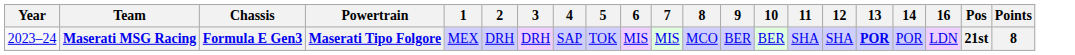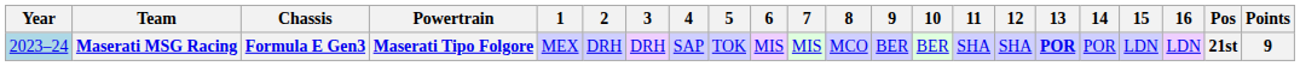 <table class="wikitable" style="text-align:center; font-size:85%">
 <tr>
 <th>Year</th>
 <th>Team</th>
 <th>Chassis</th>
 <th>Powertrain</th>
 <th>1</th>
 <th>2</th>
 <th>3</th>
 <th>4</th>
 <th>5</th>
 <th>6</th>
 <th>7</th>
 <th>8</th>
 <th>9</th>
 <th>10</th>
 <th>11</th>
 <th>12</th>
 <th>13</th>
 <th>14</th>
+<th>15</th>
 <th>16</th>
 <th>Pos</th>
 <th>Points</th>
 </tr>
 <tr>
-<td nowrap><a href='#'>2023–24</a></td>
+<td nowrap style="background: lightblue;"><a href='#'>2023–24</a></td>
 <th nowrap><a href='#'>Maserati MSG Racing</a></th>
 <th nowrap><a href='#'>Formula E Gen3</a></th>
 <th nowrap><a href='#'>Maserati Tipo Folgore</a></th>
 <td style="background:#cfcfff;"><a href='#'>MEX</a><br></td>
 <td style="background:#cfcfff;"><a href='#'>DRH</a><br></td>
 <td style="background:#efcfff;"><a href='#'>DRH</a><br></td>
 <td style="background:#cfcfff;"><a href='#'>SAP</a><br></td>
 <td style="background:#cfcfff;"><a href='#'>TOK</a><br></td>
 <td style="background:#efcfff;"><a href='#'>MIS</a><br></td>
 <td style="background:#dfffdf;"><a href='#'>MIS</a><br></td>
 <td style="background:#cfcfff;"><a href='#'>MCO</a><br></td>
 <td style="background:#cfcfff;"><a href='#'>BER</a><br></td>
 <td style="background:#dfffdf;"><a href='#'>BER</a><br></td>
 <td style="background:#cfcfff;"><a href='#'>SHA</a><br></td>
 <td style="background:#cfcfff;"><a href='#'>SHA</a><br></td>
 <td style="background:#cfcfff;"><strong><a href='#'>POR</a><br></strong></td>
 <td style="background:#cfcfff;"><a href='#'>POR</a><br></td>
+<td style="background:#cfcfff;"><a href='#'>LDN</a><br></td>
 <td style="background:#efcfff;"><a href='#'>LDN</a><br></td>
 <th>21st</th>
-<th>8</th>
+<th>9</th>
 </tr>
 </table>
